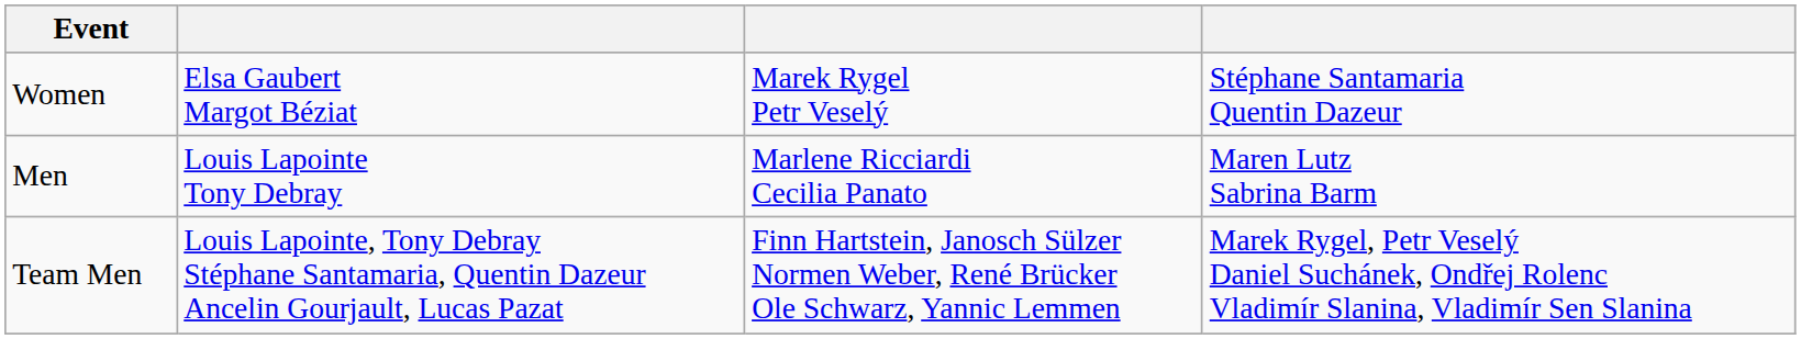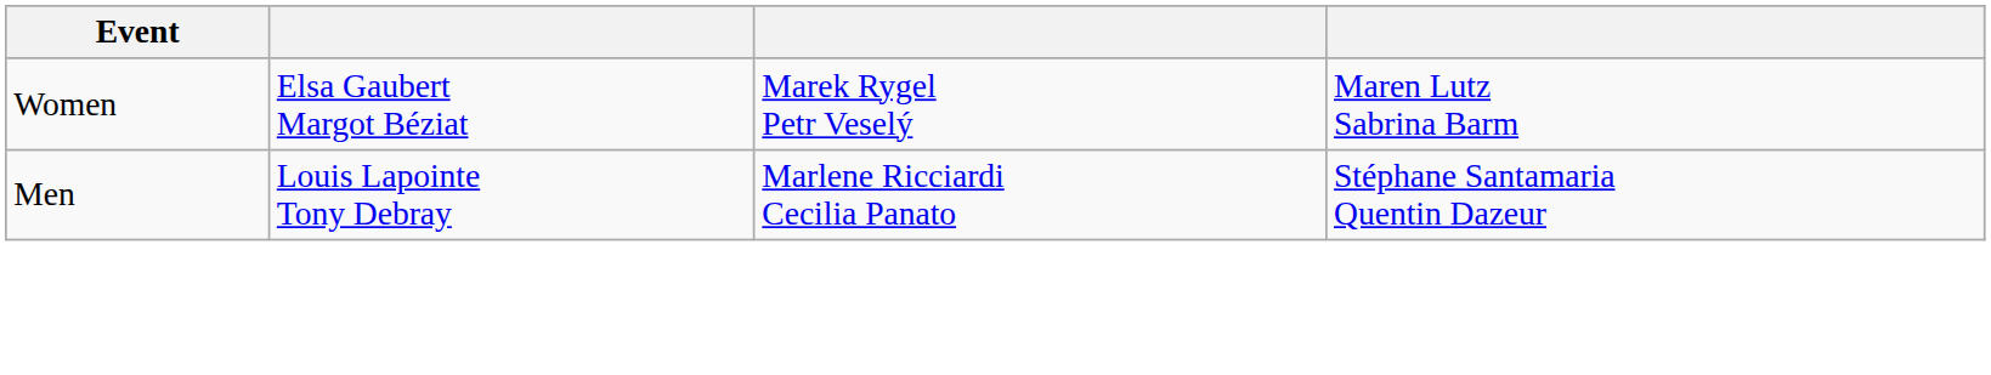 <table class="wikitable" width=75% style="font-size:100%; text-align:left;">
 <tr>
 <th>Event</th>
 <th></th>
 <th></th>
 <th></th>
 </tr>
 <tr>
 <td>Women</td>
 <td><a href='#'>Elsa Gaubert</a><br><a href='#'>Margot Béziat</a><br></td>
 <td><a href='#'>Marek Rygel</a><br><a href='#'>Petr Veselý</a><br></td>
-<td><a href='#'>Stéphane Santamaria</a><br><a href='#'>Quentin Dazeur</a><br></td>
+<td><a href='#'>Maren Lutz</a><br><a href='#'>Sabrina Barm</a><br></td>
 </tr>
 <tr>
 <td>Men</td>
 <td><a href='#'>Louis Lapointe</a><br><a href='#'>Tony Debray</a><br></td>
 <td><a href='#'>Marlene Ricciardi</a><br><a href='#'>Cecilia Panato</a><br></td>
-<td><a href='#'>Maren Lutz</a><br><a href='#'>Sabrina Barm</a><br></td>
-</tr>
-<tr>
-<td>Team Men</td>
-<td><a href='#'>Louis Lapointe</a>, <a href='#'>Tony Debray</a><br><a href='#'>Stéphane Santamaria</a>, <a href='#'>Quentin Dazeur</a><br><a href='#'>Ancelin Gourjault</a>, <a href='#'>Lucas Pazat</a><br></td>
-<td><a href='#'>Finn Hartstein</a>, <a href='#'>Janosch Sülzer</a><br><a href='#'>Normen Weber</a>, <a href='#'>René Brücker</a><br><a href='#'>Ole Schwarz</a>, <a href='#'>Yannic Lemmen</a><br></td>
-<td><a href='#'>Marek Rygel</a>, <a href='#'>Petr Veselý</a><br><a href='#'>Daniel Suchánek</a>, <a href='#'>Ondřej Rolenc</a><br><a href='#'>Vladimír Slanina</a>, <a href='#'>Vladimír Sen Slanina</a><br></td>
+<td><a href='#'>Stéphane Santamaria</a><br><a href='#'>Quentin Dazeur</a><br></td>
 </tr>
 </table>
